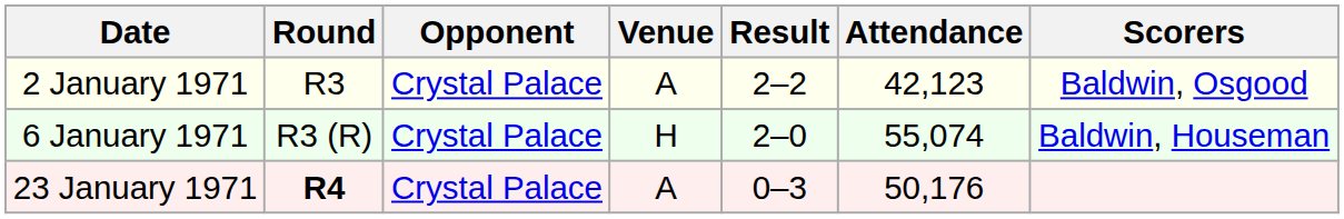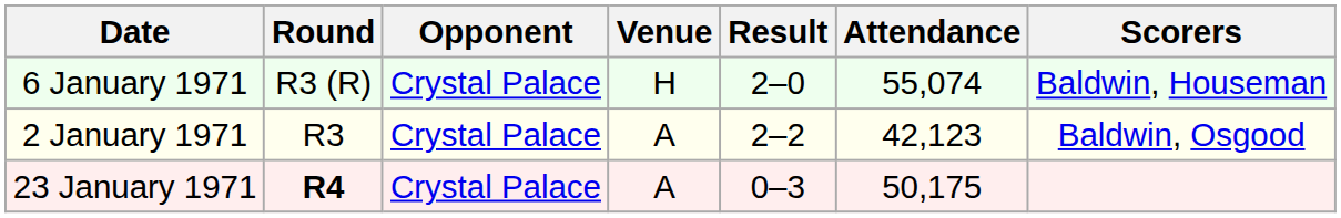 <table class="wikitable sortable" style="font-size:95%; text-align:center">
 <tr>
 <th>Date</th>
 <th>Round</th>
 <th>Opponent</th>
 <th>Venue</th>
 <th>Result</th>
 <th>Attendance</th>
 <th>Scorers</th>
 </tr>
+<tr bgcolor = "#EEFFEE">
+<td>6 January 1971</td>
+<td>R3 (R)</td>
+<td><a href='#'>Crystal Palace</a></td>
+<td>H</td>
+<td>2–0</td>
+<td>55,074</td>
+<td><a href='#'>Baldwin</a>, <a href='#'>Houseman</a></td>
+</tr>
 <tr bgcolor = "#FFFFEE">
 <td>2 January 1971</td>
 <td>R3</td>
 <td><a href='#'>Crystal Palace</a></td>
 <td>A</td>
 <td>2–2</td>
 <td>42,123</td>
 <td><a href='#'>Baldwin</a>, <a href='#'>Osgood</a></td>
 </tr>
-<tr bgcolor = "#EEFFEE">
-<td>6 January 1971</td>
-<td>R3 (R)</td>
-<td><a href='#'>Crystal Palace</a></td>
-<td>H</td>
-<td>2–0</td>
-<td>55,074</td>
-<td><a href='#'>Baldwin</a>, <a href='#'>Houseman</a></td>
-</tr>
 <tr bgcolor = "#FFEEEE">
 <td>23 January 1971</td>
 <td><strong>R4</strong></td>
 <td><a href='#'>Crystal Palace</a></td>
 <td>A</td>
 <td>0–3</td>
-<td>50,176</td>
+<td>50,175</td>
 <td></td>
 </tr>
 </table>
